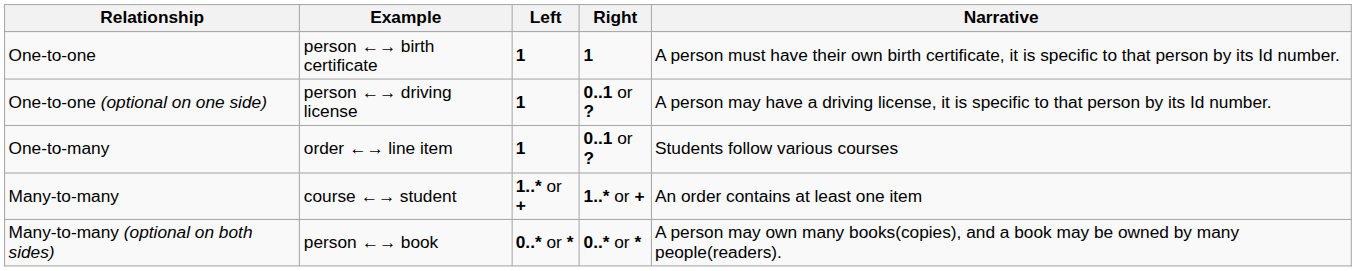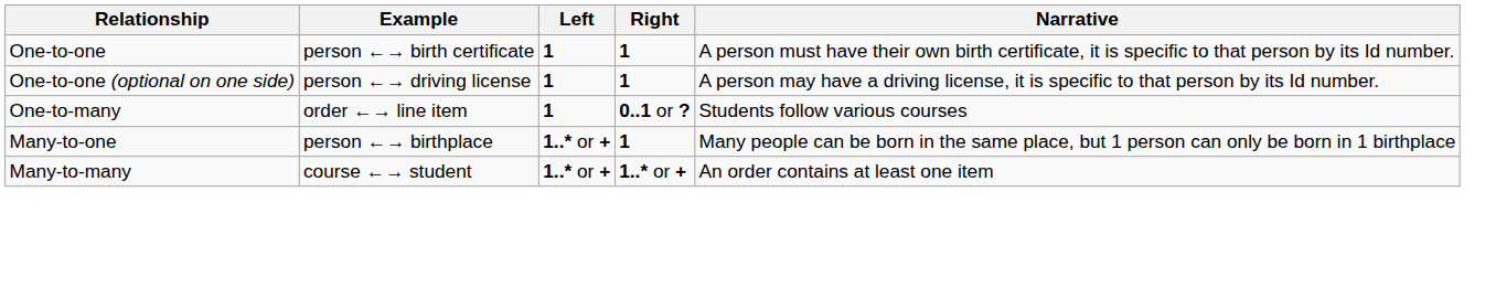 <table class="wikitable">
 <tr>
 <th>Relationship</th>
 <th>Example</th>
 <th>Left</th>
 <th>Right</th>
 <th>Narrative</th>
 </tr>
 <tr>
 <td>One-to-one</td>
 <td>person ←→ birth certificate</td>
 <td><strong>1</strong></td>
 <td><strong>1</strong></td>
 <td>A person must have their own birth certificate, it is specific to that person by its Id number.</td>
 </tr>
 <tr>
 <td>One-to-one <em>(optional on one side)</em></td>
 <td>person ←→ driving license</td>
 <td><strong>1</strong></td>
-<td><strong>0..1</strong> or <strong>?</strong></td>
+<td><strong>1</strong></td>
 <td>A person may have a driving license, it is specific to that person by its Id number.</td>
 </tr>
 <tr>
 <td>One-to-many</td>
 <td>order ←→ line item</td>
 <td><strong>1</strong></td>
 <td><strong>0..1</strong> or <strong>?</strong></td>
 <td>Students follow various courses</td>
 </tr>
 <tr>
+<td>Many-to-one</td>
+<td>person ←→ birthplace</td>
+<td><strong>1..*</strong> or <strong>+</strong></td>
+<td><strong>1</strong></td>
+<td>Many people can be born in the same place, but 1 person can only be born in 1 birthplace</td>
+</tr>
+<tr>
 <td>Many-to-many</td>
 <td>course ←→ student</td>
 <td><strong>1..*</strong> or <strong>+</strong></td>
 <td><strong>1..*</strong> or <strong>+</strong></td>
 <td>An order contains at least one item</td>
 </tr>
-<tr>
-<td>Many-to-many <em>(optional on both sides)</em></td>
-<td>person ←→ book</td>
-<td><strong>0..*</strong> or <strong>*</strong></td>
-<td><strong>0..*</strong> or <strong>*</strong></td>
-<td>A person may own many books(copies), and a book may be owned by many people(readers).</td>
-</tr>
 </table>
